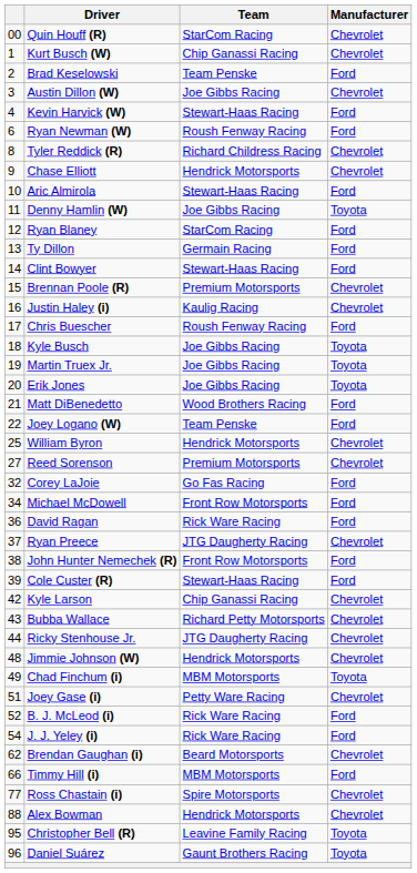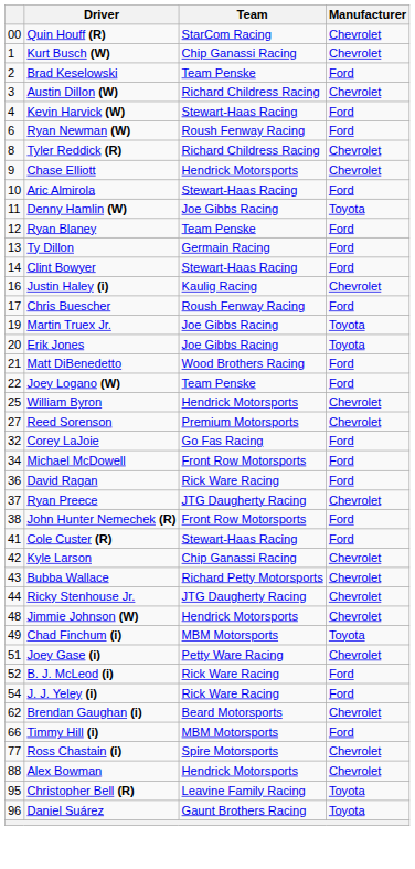 <table class="wikitable" style="font-size:95%">
 <tr>
 <th></th>
 <th>Driver</th>
 <th>Team</th>
 <th>Manufacturer</th>
 </tr>
 <tr>
 <td>00</td>
 <td><a href='#'>Quin Houff</a> <strong>(R)</strong></td>
 <td><a href='#'>StarCom Racing</a></td>
 <td><a href='#'>Chevrolet</a></td>
 </tr>
 <tr>
 <td>1</td>
 <td><a href='#'>Kurt Busch</a> <strong>(W)</strong></td>
 <td><a href='#'>Chip Ganassi Racing</a></td>
 <td><a href='#'>Chevrolet</a></td>
 </tr>
 <tr>
 <td>2</td>
 <td><a href='#'>Brad Keselowski</a></td>
 <td><a href='#'>Team Penske</a></td>
 <td><a href='#'>Ford</a></td>
 </tr>
 <tr>
 <td>3</td>
 <td><a href='#'>Austin Dillon</a> <strong>(W)</strong></td>
-<td><a href='#'>Joe Gibbs Racing</a></td>
+<td><a href='#'>Richard Childress Racing</a></td>
 <td><a href='#'>Chevrolet</a></td>
 </tr>
 <tr>
 <td>4</td>
 <td><a href='#'>Kevin Harvick</a> <strong>(W)</strong></td>
 <td><a href='#'>Stewart-Haas Racing</a></td>
 <td><a href='#'>Ford</a></td>
 </tr>
 <tr>
 <td>6</td>
 <td><a href='#'>Ryan Newman</a> <strong>(W)</strong></td>
 <td><a href='#'>Roush Fenway Racing</a></td>
 <td><a href='#'>Ford</a></td>
 </tr>
 <tr>
 <td>8</td>
 <td><a href='#'>Tyler Reddick</a> <strong>(R)</strong></td>
 <td><a href='#'>Richard Childress Racing</a></td>
 <td><a href='#'>Chevrolet</a></td>
 </tr>
 <tr>
 <td>9</td>
 <td><a href='#'>Chase Elliott</a></td>
 <td><a href='#'>Hendrick Motorsports</a></td>
 <td><a href='#'>Chevrolet</a></td>
 </tr>
 <tr>
 <td>10</td>
 <td><a href='#'>Aric Almirola</a></td>
 <td><a href='#'>Stewart-Haas Racing</a></td>
 <td><a href='#'>Ford</a></td>
 </tr>
 <tr>
 <td>11</td>
 <td><a href='#'>Denny Hamlin</a> <strong>(W)</strong></td>
 <td><a href='#'>Joe Gibbs Racing</a></td>
 <td><a href='#'>Toyota</a></td>
 </tr>
 <tr>
 <td>12</td>
 <td><a href='#'>Ryan Blaney</a></td>
-<td><a href='#'>StarCom Racing</a></td>
+<td><a href='#'>Team Penske</a></td>
 <td><a href='#'>Ford</a></td>
 </tr>
 <tr>
 <td>13</td>
 <td><a href='#'>Ty Dillon</a></td>
 <td><a href='#'>Germain Racing</a></td>
 <td><a href='#'>Ford</a></td>
 </tr>
 <tr>
 <td>14</td>
 <td><a href='#'>Clint Bowyer</a></td>
 <td><a href='#'>Stewart-Haas Racing</a></td>
 <td><a href='#'>Ford</a></td>
 </tr>
 <tr>
-<td>15</td>
-<td><a href='#'>Brennan Poole</a> <strong>(R)</strong></td>
-<td><a href='#'>Premium Motorsports</a></td>
-<td><a href='#'>Chevrolet</a></td>
-</tr>
-<tr>
 <td>16</td>
 <td><a href='#'>Justin Haley</a> <strong>(i)</strong></td>
 <td><a href='#'>Kaulig Racing</a></td>
 <td><a href='#'>Chevrolet</a></td>
 </tr>
 <tr>
 <td>17</td>
 <td><a href='#'>Chris Buescher</a></td>
 <td><a href='#'>Roush Fenway Racing</a></td>
 <td><a href='#'>Ford</a></td>
-</tr>
-<tr>
-<td>18</td>
-<td><a href='#'>Kyle Busch</a></td>
-<td><a href='#'>Joe Gibbs Racing</a></td>
-<td><a href='#'>Toyota</a></td>
 </tr>
 <tr>
 <td>19</td>
 <td><a href='#'>Martin Truex Jr.</a></td>
 <td><a href='#'>Joe Gibbs Racing</a></td>
 <td><a href='#'>Toyota</a></td>
 </tr>
 <tr>
 <td>20</td>
 <td><a href='#'>Erik Jones</a></td>
 <td><a href='#'>Joe Gibbs Racing</a></td>
 <td><a href='#'>Toyota</a></td>
 </tr>
 <tr>
 <td>21</td>
 <td><a href='#'>Matt DiBenedetto</a></td>
 <td><a href='#'>Wood Brothers Racing</a></td>
 <td><a href='#'>Ford</a></td>
 </tr>
 <tr>
 <td>22</td>
 <td><a href='#'>Joey Logano</a> <strong>(W)</strong></td>
 <td><a href='#'>Team Penske</a></td>
 <td><a href='#'>Ford</a></td>
 </tr>
 <tr>
 <td>25</td>
 <td><a href='#'>William Byron</a></td>
 <td><a href='#'>Hendrick Motorsports</a></td>
 <td><a href='#'>Chevrolet</a></td>
 </tr>
 <tr>
 <td>27</td>
 <td><a href='#'>Reed Sorenson</a></td>
 <td><a href='#'>Premium Motorsports</a></td>
 <td><a href='#'>Chevrolet</a></td>
 </tr>
 <tr>
 <td>32</td>
 <td><a href='#'>Corey LaJoie</a></td>
 <td><a href='#'>Go Fas Racing</a></td>
 <td><a href='#'>Ford</a></td>
 </tr>
 <tr>
 <td>34</td>
 <td><a href='#'>Michael McDowell</a></td>
 <td><a href='#'>Front Row Motorsports</a></td>
 <td><a href='#'>Ford</a></td>
 </tr>
 <tr>
 <td>36</td>
 <td><a href='#'>David Ragan</a></td>
 <td><a href='#'>Rick Ware Racing</a></td>
 <td><a href='#'>Ford</a></td>
 </tr>
 <tr>
 <td>37</td>
 <td><a href='#'>Ryan Preece</a></td>
 <td><a href='#'>JTG Daugherty Racing</a></td>
 <td><a href='#'>Chevrolet</a></td>
 </tr>
 <tr>
 <td>38</td>
 <td><a href='#'>John Hunter Nemechek</a> <strong>(R)</strong></td>
 <td><a href='#'>Front Row Motorsports</a></td>
 <td><a href='#'>Ford</a></td>
 </tr>
 <tr>
-<td>39</td>
+<td>41</td>
 <td><a href='#'>Cole Custer</a> <strong>(R)</strong></td>
 <td><a href='#'>Stewart-Haas Racing</a></td>
 <td><a href='#'>Ford</a></td>
 </tr>
 <tr>
 <td>42</td>
 <td><a href='#'>Kyle Larson</a></td>
 <td><a href='#'>Chip Ganassi Racing</a></td>
 <td><a href='#'>Chevrolet</a></td>
 </tr>
 <tr>
 <td>43</td>
 <td><a href='#'>Bubba Wallace</a></td>
 <td><a href='#'>Richard Petty Motorsports</a></td>
 <td><a href='#'>Chevrolet</a></td>
 </tr>
 <tr>
 <td>44</td>
 <td><a href='#'>Ricky Stenhouse Jr.</a></td>
 <td><a href='#'>JTG Daugherty Racing</a></td>
 <td><a href='#'>Chevrolet</a></td>
 </tr>
 <tr>
 <td>48</td>
 <td><a href='#'>Jimmie Johnson</a> <strong>(W)</strong></td>
 <td><a href='#'>Hendrick Motorsports</a></td>
 <td><a href='#'>Chevrolet</a></td>
 </tr>
 <tr>
 <td>49</td>
 <td><a href='#'>Chad Finchum</a> <strong>(i)</strong></td>
 <td><a href='#'>MBM Motorsports</a></td>
 <td><a href='#'>Toyota</a></td>
 </tr>
 <tr>
 <td>51</td>
 <td><a href='#'>Joey Gase</a> <strong>(i)</strong></td>
 <td><a href='#'>Petty Ware Racing</a></td>
 <td><a href='#'>Chevrolet</a></td>
 </tr>
 <tr>
 <td>52</td>
 <td><a href='#'>B. J. McLeod</a> <strong>(i)</strong></td>
 <td><a href='#'>Rick Ware Racing</a></td>
 <td><a href='#'>Ford</a></td>
 </tr>
 <tr>
 <td>54</td>
 <td><a href='#'>J. J. Yeley</a> <strong>(i)</strong></td>
 <td><a href='#'>Rick Ware Racing</a></td>
 <td><a href='#'>Ford</a></td>
 </tr>
 <tr>
 <td>62</td>
 <td><a href='#'>Brendan Gaughan</a> <strong>(i)</strong></td>
 <td><a href='#'>Beard Motorsports</a></td>
 <td><a href='#'>Chevrolet</a></td>
 </tr>
 <tr>
 <td>66</td>
 <td><a href='#'>Timmy Hill</a> <strong>(i)</strong></td>
 <td><a href='#'>MBM Motorsports</a></td>
 <td><a href='#'>Ford</a></td>
 </tr>
 <tr>
 <td>77</td>
 <td><a href='#'>Ross Chastain</a> <strong>(i)</strong></td>
 <td><a href='#'>Spire Motorsports</a></td>
 <td><a href='#'>Chevrolet</a></td>
 </tr>
 <tr>
 <td>88</td>
 <td><a href='#'>Alex Bowman</a></td>
 <td><a href='#'>Hendrick Motorsports</a></td>
 <td><a href='#'>Chevrolet</a></td>
 </tr>
 <tr>
 <td>95</td>
 <td><a href='#'>Christopher Bell</a> <strong>(R)</strong></td>
 <td><a href='#'>Leavine Family Racing</a></td>
 <td><a href='#'>Toyota</a></td>
 </tr>
 <tr>
 <td>96</td>
 <td><a href='#'>Daniel Suárez</a></td>
 <td><a href='#'>Gaunt Brothers Racing</a></td>
 <td><a href='#'>Toyota</a></td>
 </tr>
 <tr>
 <th colspan="4"></th>
 </tr>
 </table>
